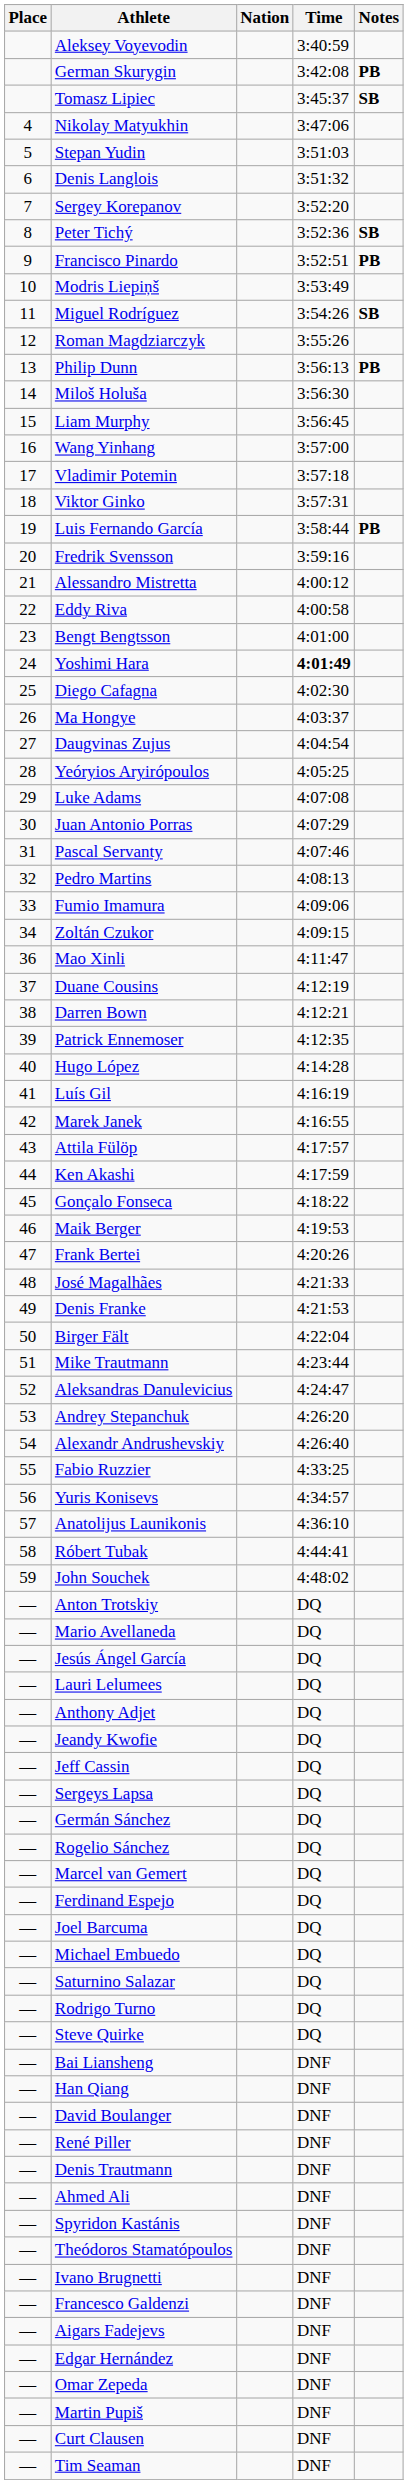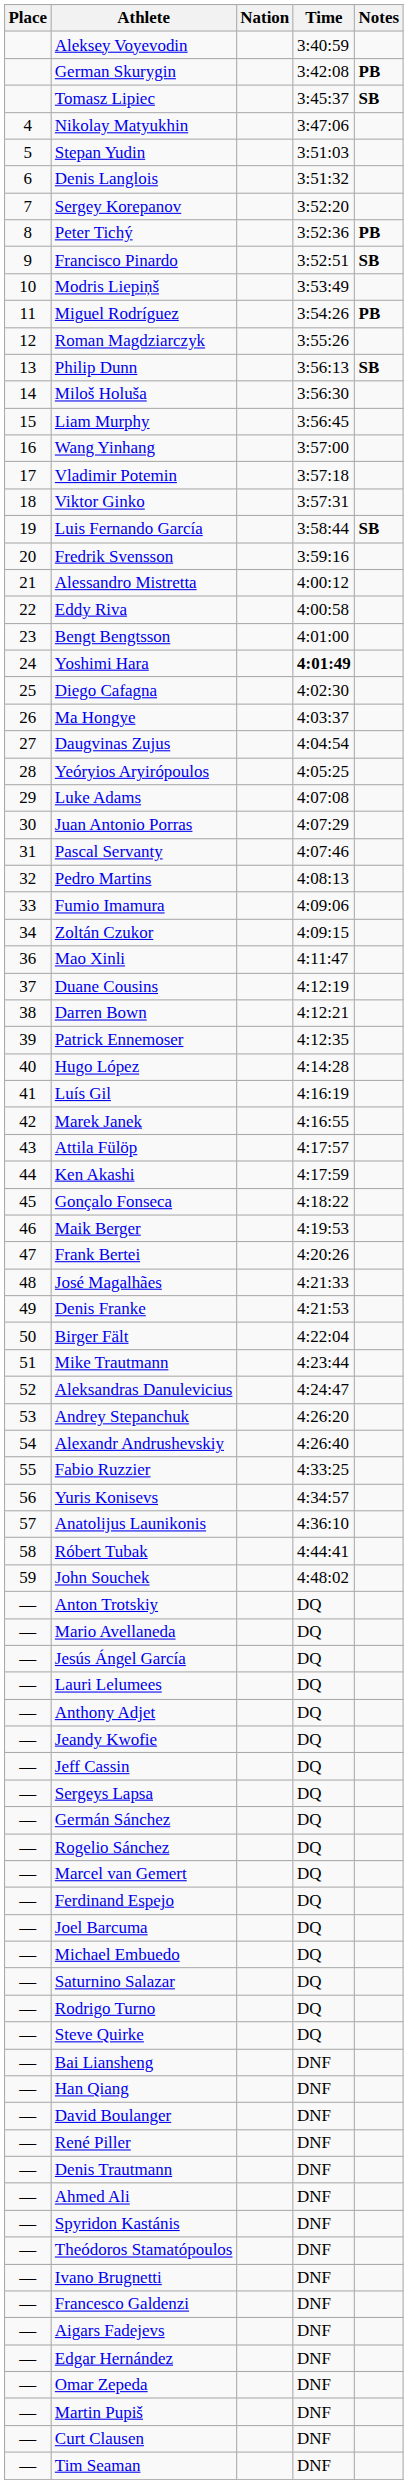 <table class=wikitable>
 <tr>
 <th>Place</th>
 <th>Athlete</th>
 <th>Nation</th>
 <th>Time</th>
 <th>Notes</th>
 </tr>
 <tr>
 <td align=center></td>
 <td><a href='#'>Aleksey Voyevodin</a></td>
 <td></td>
 <td>3:40:59</td>
 <td> </td>
 </tr>
 <tr>
 <td align=center></td>
 <td><a href='#'>German Skurygin</a></td>
 <td></td>
 <td>3:42:08</td>
 <td><strong>PB</strong></td>
 </tr>
 <tr>
 <td align=center></td>
 <td><a href='#'>Tomasz Lipiec</a></td>
 <td></td>
 <td>3:45:37</td>
 <td><strong>SB</strong></td>
 </tr>
 <tr>
 <td align=center>4</td>
 <td><a href='#'>Nikolay Matyukhin</a></td>
 <td></td>
 <td>3:47:06</td>
 <td> </td>
 </tr>
 <tr>
 <td align=center>5</td>
 <td><a href='#'>Stepan Yudin</a></td>
 <td></td>
 <td>3:51:03</td>
 <td> </td>
 </tr>
 <tr>
 <td align=center>6</td>
 <td><a href='#'>Denis Langlois</a></td>
 <td></td>
 <td>3:51:32</td>
 <td> </td>
 </tr>
 <tr>
 <td align=center>7</td>
 <td><a href='#'>Sergey Korepanov</a></td>
 <td></td>
 <td>3:52:20</td>
 <td> </td>
 </tr>
 <tr>
 <td align=center>8</td>
 <td><a href='#'>Peter Tichý</a></td>
 <td></td>
 <td>3:52:36</td>
-<td><strong>SB</strong></td>
+<td><strong>PB</strong></td>
 </tr>
 <tr>
 <td align=center>9</td>
 <td><a href='#'>Francisco Pinardo</a></td>
 <td></td>
 <td>3:52:51</td>
-<td><strong>PB</strong></td>
+<td><strong>SB</strong></td>
 </tr>
 <tr>
 <td align=center>10</td>
 <td><a href='#'>Modris Liepiņš</a></td>
 <td></td>
 <td>3:53:49</td>
 <td> </td>
 </tr>
 <tr>
 <td align=center>11</td>
 <td><a href='#'>Miguel Rodríguez</a></td>
 <td></td>
 <td>3:54:26</td>
-<td><strong>SB</strong></td>
+<td><strong>PB</strong></td>
 </tr>
 <tr>
 <td align=center>12</td>
 <td><a href='#'>Roman Magdziarczyk</a></td>
 <td></td>
 <td>3:55:26</td>
 <td> </td>
 </tr>
 <tr>
 <td align=center>13</td>
 <td><a href='#'>Philip Dunn</a></td>
 <td></td>
 <td>3:56:13</td>
-<td><strong>PB</strong></td>
+<td><strong>SB</strong></td>
 </tr>
 <tr>
 <td align=center>14</td>
 <td><a href='#'>Miloš Holuša</a></td>
 <td></td>
 <td>3:56:30</td>
 <td> </td>
 </tr>
 <tr>
 <td align=center>15</td>
 <td><a href='#'>Liam Murphy</a></td>
 <td></td>
 <td>3:56:45</td>
 <td> </td>
 </tr>
 <tr>
 <td align=center>16</td>
 <td><a href='#'>Wang Yinhang</a></td>
 <td></td>
 <td>3:57:00</td>
 <td> </td>
 </tr>
 <tr>
 <td align=center>17</td>
 <td><a href='#'>Vladimir Potemin</a></td>
 <td></td>
 <td>3:57:18</td>
 <td> </td>
 </tr>
 <tr>
 <td align=center>18</td>
 <td><a href='#'>Viktor Ginko</a></td>
 <td></td>
 <td>3:57:31</td>
 <td> </td>
 </tr>
 <tr>
 <td align=center>19</td>
 <td><a href='#'>Luis Fernando García</a></td>
 <td></td>
 <td>3:58:44</td>
-<td><strong>PB</strong></td>
+<td><strong>SB</strong></td>
 </tr>
 <tr>
 <td align=center>20</td>
 <td><a href='#'>Fredrik Svensson</a></td>
 <td></td>
 <td>3:59:16</td>
 <td> </td>
 </tr>
 <tr>
 <td align=center>21</td>
 <td><a href='#'>Alessandro Mistretta</a></td>
 <td></td>
 <td>4:00:12</td>
 <td></td>
 </tr>
 <tr>
 <td align=center>22</td>
 <td><a href='#'>Eddy Riva</a></td>
 <td></td>
 <td>4:00:58</td>
 <td></td>
 </tr>
 <tr>
 <td align=center>23</td>
 <td><a href='#'>Bengt Bengtsson</a></td>
 <td></td>
 <td>4:01:00</td>
 <td></td>
 </tr>
 <tr>
 <td align=center>24</td>
 <td><a href='#'>Yoshimi Hara</a></td>
 <td></td>
 <td><strong>4:01:49</strong></td>
 <td></td>
 </tr>
 <tr>
 <td align=center>25</td>
 <td><a href='#'>Diego Cafagna</a></td>
 <td></td>
 <td>4:02:30</td>
 <td></td>
 </tr>
 <tr>
 <td align=center>26</td>
 <td><a href='#'>Ma Hongye</a></td>
 <td></td>
 <td>4:03:37</td>
 <td></td>
 </tr>
 <tr>
 <td align=center>27</td>
 <td><a href='#'>Daugvinas Zujus</a></td>
 <td></td>
 <td>4:04:54</td>
 <td></td>
 </tr>
 <tr>
 <td align=center>28</td>
 <td><a href='#'>Yeóryios Aryirópoulos</a></td>
 <td></td>
 <td>4:05:25</td>
 <td></td>
 </tr>
 <tr>
 <td align=center>29</td>
 <td><a href='#'>Luke Adams</a></td>
 <td></td>
 <td>4:07:08</td>
 <td></td>
 </tr>
 <tr>
 <td align=center>30</td>
 <td><a href='#'>Juan Antonio Porras</a></td>
 <td></td>
 <td>4:07:29</td>
 <td></td>
 </tr>
 <tr>
 <td align=center>31</td>
 <td><a href='#'>Pascal Servanty</a></td>
 <td></td>
 <td>4:07:46</td>
 <td></td>
 </tr>
 <tr>
 <td align=center>32</td>
 <td><a href='#'>Pedro Martins</a></td>
 <td></td>
 <td>4:08:13</td>
 <td></td>
 </tr>
 <tr>
 <td align=center>33</td>
 <td><a href='#'>Fumio Imamura</a></td>
 <td></td>
 <td>4:09:06</td>
 <td></td>
 </tr>
 <tr>
 <td align=center>34</td>
 <td><a href='#'>Zoltán Czukor</a></td>
 <td></td>
 <td>4:09:15</td>
 <td></td>
 </tr>
 <tr>
 <td align=center>36</td>
 <td><a href='#'>Mao Xinli</a></td>
 <td></td>
 <td>4:11:47</td>
 <td></td>
 </tr>
 <tr>
 <td align=center>37</td>
 <td><a href='#'>Duane Cousins</a></td>
 <td></td>
 <td>4:12:19</td>
 <td></td>
 </tr>
 <tr>
 <td align=center>38</td>
 <td><a href='#'>Darren Bown</a></td>
 <td></td>
 <td>4:12:21</td>
 <td></td>
 </tr>
 <tr>
 <td align=center>39</td>
 <td><a href='#'>Patrick Ennemoser</a></td>
 <td></td>
 <td>4:12:35</td>
 <td></td>
 </tr>
 <tr>
 <td align=center>40</td>
 <td><a href='#'>Hugo López</a></td>
 <td></td>
 <td>4:14:28</td>
 <td></td>
 </tr>
 <tr>
 <td align=center>41</td>
 <td><a href='#'>Luís Gil</a></td>
 <td></td>
 <td>4:16:19</td>
 <td></td>
 </tr>
 <tr>
 <td align=center>42</td>
 <td><a href='#'>Marek Janek</a></td>
 <td></td>
 <td>4:16:55</td>
 <td></td>
 </tr>
 <tr>
 <td align=center>43</td>
 <td><a href='#'>Attila Fülöp</a></td>
 <td></td>
 <td>4:17:57</td>
 <td></td>
 </tr>
 <tr>
 <td align=center>44</td>
 <td><a href='#'>Ken Akashi</a></td>
 <td></td>
 <td>4:17:59</td>
 <td></td>
 </tr>
 <tr>
 <td align=center>45</td>
 <td><a href='#'>Gonçalo Fonseca</a></td>
 <td></td>
 <td>4:18:22</td>
 <td></td>
 </tr>
 <tr>
 <td align=center>46</td>
 <td><a href='#'>Maik Berger</a></td>
 <td></td>
 <td>4:19:53</td>
 <td></td>
 </tr>
 <tr>
 <td align=center>47</td>
 <td><a href='#'>Frank Bertei</a></td>
 <td></td>
 <td>4:20:26</td>
 <td></td>
 </tr>
 <tr>
 <td align=center>48</td>
 <td><a href='#'>José Magalhães</a></td>
 <td></td>
 <td>4:21:33</td>
 <td></td>
 </tr>
 <tr>
 <td align=center>49</td>
 <td><a href='#'>Denis Franke</a></td>
 <td></td>
 <td>4:21:53</td>
 <td></td>
 </tr>
 <tr>
 <td align=center>50</td>
 <td><a href='#'>Birger Fält</a></td>
 <td></td>
 <td>4:22:04</td>
 <td></td>
 </tr>
 <tr>
 <td align=center>51</td>
 <td><a href='#'>Mike Trautmann</a></td>
 <td></td>
 <td>4:23:44</td>
 <td></td>
 </tr>
 <tr>
 <td align=center>52</td>
 <td><a href='#'>Aleksandras Danulevicius</a></td>
 <td></td>
 <td>4:24:47</td>
 <td></td>
 </tr>
 <tr>
 <td align=center>53</td>
 <td><a href='#'>Andrey Stepanchuk</a></td>
 <td></td>
 <td>4:26:20</td>
 <td></td>
 </tr>
 <tr>
 <td align=center>54</td>
 <td><a href='#'>Alexandr Andrushevskiy</a></td>
 <td></td>
 <td>4:26:40</td>
 <td></td>
 </tr>
 <tr>
 <td align=center>55</td>
 <td><a href='#'>Fabio Ruzzier</a></td>
 <td></td>
 <td>4:33:25</td>
 <td></td>
 </tr>
 <tr>
 <td align=center>56</td>
 <td><a href='#'>Yuris Konisevs</a></td>
 <td></td>
 <td>4:34:57</td>
 <td></td>
 </tr>
 <tr>
 <td align=center>57</td>
 <td><a href='#'>Anatolijus Launikonis</a></td>
 <td></td>
 <td>4:36:10</td>
 <td></td>
 </tr>
 <tr>
 <td align=center>58</td>
 <td><a href='#'>Róbert Tubak</a></td>
 <td></td>
 <td>4:44:41</td>
 <td></td>
 </tr>
 <tr>
 <td align=center>59</td>
 <td><a href='#'>John Souchek</a></td>
 <td></td>
 <td>4:48:02</td>
 <td></td>
 </tr>
 <tr>
 <td align=center>—</td>
 <td><a href='#'>Anton Trotskiy</a></td>
 <td></td>
 <td>DQ</td>
 <td></td>
 </tr>
 <tr>
 <td align=center>—</td>
 <td><a href='#'>Mario Avellaneda</a></td>
 <td></td>
 <td>DQ</td>
 <td></td>
 </tr>
 <tr>
 <td align=center>—</td>
 <td><a href='#'>Jesús Ángel García</a></td>
 <td></td>
 <td>DQ</td>
 <td></td>
 </tr>
 <tr>
 <td align=center>—</td>
 <td><a href='#'>Lauri Lelumees</a></td>
 <td></td>
 <td>DQ</td>
 <td></td>
 </tr>
 <tr>
 <td align=center>—</td>
 <td><a href='#'>Anthony Adjet</a></td>
 <td></td>
 <td>DQ</td>
 <td></td>
 </tr>
 <tr>
 <td align=center>—</td>
 <td><a href='#'>Jeandy Kwofie</a></td>
 <td></td>
 <td>DQ</td>
 <td></td>
 </tr>
 <tr>
 <td align=center>—</td>
 <td><a href='#'>Jeff Cassin</a></td>
 <td></td>
 <td>DQ</td>
 <td></td>
 </tr>
 <tr>
 <td align=center>—</td>
 <td><a href='#'>Sergeys Lapsa</a></td>
 <td></td>
 <td>DQ</td>
 <td></td>
 </tr>
 <tr>
 <td align=center>—</td>
 <td><a href='#'>Germán Sánchez</a></td>
 <td></td>
 <td>DQ</td>
 <td></td>
 </tr>
 <tr>
 <td align=center>—</td>
 <td><a href='#'>Rogelio Sánchez</a></td>
 <td></td>
 <td>DQ</td>
 <td></td>
 </tr>
 <tr>
 <td align=center>—</td>
 <td><a href='#'>Marcel van Gemert</a></td>
 <td></td>
 <td>DQ</td>
 <td></td>
 </tr>
 <tr>
 <td align=center>—</td>
 <td><a href='#'>Ferdinand Espejo</a></td>
 <td></td>
 <td>DQ</td>
 <td></td>
 </tr>
 <tr>
 <td align=center>—</td>
 <td><a href='#'>Joel Barcuma</a></td>
 <td></td>
 <td>DQ</td>
 <td></td>
 </tr>
 <tr>
 <td align=center>—</td>
 <td><a href='#'>Michael Embuedo</a></td>
 <td></td>
 <td>DQ</td>
 <td></td>
 </tr>
 <tr>
 <td align=center>—</td>
 <td><a href='#'>Saturnino Salazar</a></td>
 <td></td>
 <td>DQ</td>
 <td></td>
 </tr>
 <tr>
 <td align=center>—</td>
 <td><a href='#'>Rodrigo Turno</a></td>
 <td></td>
 <td>DQ</td>
 <td></td>
 </tr>
 <tr>
 <td align=center>—</td>
 <td><a href='#'>Steve Quirke</a></td>
 <td></td>
 <td>DQ</td>
 <td></td>
 </tr>
 <tr>
 <td align=center>—</td>
 <td><a href='#'>Bai Liansheng</a></td>
 <td></td>
 <td>DNF</td>
 <td></td>
 </tr>
 <tr>
 <td align=center>—</td>
 <td><a href='#'>Han Qiang</a></td>
 <td></td>
 <td>DNF</td>
 <td></td>
 </tr>
 <tr>
 <td align=center>—</td>
 <td><a href='#'>David Boulanger</a></td>
 <td></td>
 <td>DNF</td>
 <td></td>
 </tr>
 <tr>
 <td align=center>—</td>
 <td><a href='#'>René Piller</a></td>
 <td></td>
 <td>DNF</td>
 <td></td>
 </tr>
 <tr>
 <td align=center>—</td>
 <td><a href='#'>Denis Trautmann</a></td>
 <td></td>
 <td>DNF</td>
 <td></td>
 </tr>
 <tr>
 <td align=center>—</td>
 <td><a href='#'>Ahmed Ali</a></td>
 <td></td>
 <td>DNF</td>
 <td></td>
 </tr>
 <tr>
 <td align=center>—</td>
 <td><a href='#'>Spyridon Kastánis</a></td>
 <td></td>
 <td>DNF</td>
 <td></td>
 </tr>
 <tr>
 <td align=center>—</td>
 <td><a href='#'>Theódoros Stamatópoulos</a></td>
 <td></td>
 <td>DNF</td>
 <td></td>
 </tr>
 <tr>
 <td align=center>—</td>
 <td><a href='#'>Ivano Brugnetti</a></td>
 <td></td>
 <td>DNF</td>
 <td></td>
 </tr>
 <tr>
 <td align=center>—</td>
 <td><a href='#'>Francesco Galdenzi</a></td>
 <td></td>
 <td>DNF</td>
 <td></td>
 </tr>
 <tr>
 <td align=center>—</td>
 <td><a href='#'>Aigars Fadejevs</a></td>
 <td></td>
 <td>DNF</td>
 <td></td>
 </tr>
 <tr>
 <td align=center>—</td>
 <td><a href='#'>Edgar Hernández</a></td>
 <td></td>
 <td>DNF</td>
 <td></td>
 </tr>
 <tr>
 <td align=center>—</td>
 <td><a href='#'>Omar Zepeda</a></td>
 <td></td>
 <td>DNF</td>
 <td></td>
 </tr>
 <tr>
 <td align=center>—</td>
 <td><a href='#'>Martin Pupiš</a></td>
 <td></td>
 <td>DNF</td>
 <td></td>
 </tr>
 <tr>
 <td align=center>—</td>
 <td><a href='#'>Curt Clausen</a></td>
 <td></td>
 <td>DNF</td>
 <td></td>
 </tr>
 <tr>
 <td align=center>—</td>
 <td><a href='#'>Tim Seaman</a></td>
 <td></td>
 <td>DNF</td>
 <td></td>
 </tr>
 </table>
